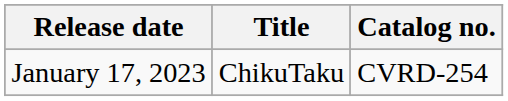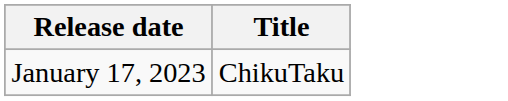 <table class="wikitable">
 <tr>
 <th>Release date</th>
 <th>Title</th>
-<th>Catalog no.</th>
 </tr>
 <tr>
 <td>January 17, 2023</td>
 <td>ChikuTaku</td>
-<td>CVRD-254</td>
 </tr>
 </table>
